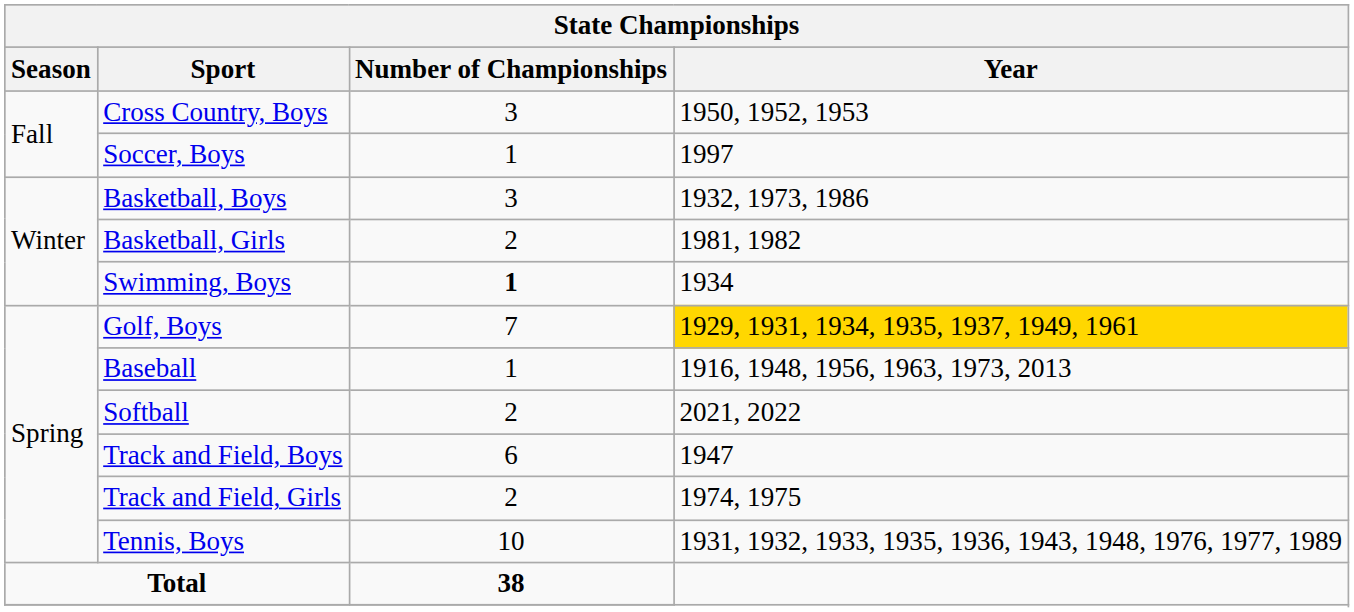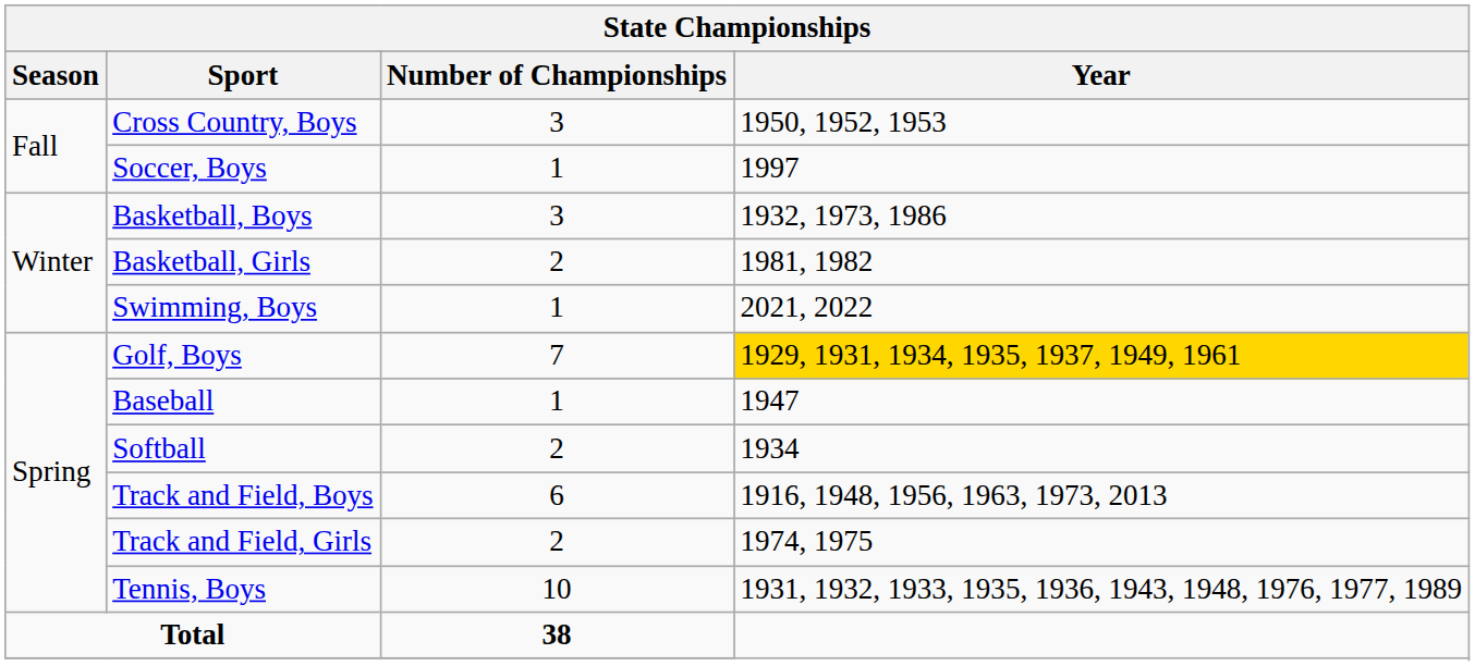 <table class="wikitable">
 <tr>
 <th colspan="4">State Championships</th>
 </tr>
 <tr>
 <th>Season</th>
 <th>Sport</th>
 <th>Number of Championships</th>
 <th>Year</th>
 </tr>
 <tr>
 <td rowspan="2">Fall</td>
 <td><a href='#'>Cross Country, Boys</a></td>
 <td align="center">3</td>
 <td>1950, 1952, 1953</td>
 </tr>
 <tr>
 <td><a href='#'>Soccer, Boys</a></td>
 <td align="center">1</td>
 <td>1997</td>
 </tr>
 <tr>
 <td rowspan="3">Winter</td>
 <td><a href='#'>Basketball, Boys</a></td>
 <td align="center">3</td>
 <td>1932, 1973, 1986</td>
 </tr>
 <tr>
 <td><a href='#'>Basketball, Girls</a></td>
 <td align="center">2</td>
 <td>1981, 1982</td>
 </tr>
 <tr>
 <td><a href='#'>Swimming, Boys</a></td>
-<td align="center"><strong>1</strong></td>
-<td>1934</td>
+<td align="center">1</td>
+<td>2021, 2022</td>
 </tr>
 <tr>
 <td rowspan="6">Spring</td>
 <td><a href='#'>Golf, Boys</a></td>
 <td align="center">7</td>
 <td style="background: gold;">1929, 1931, 1934, 1935, 1937, 1949, 1961</td>
 </tr>
 <tr>
 <td><a href='#'>Baseball</a></td>
 <td align="center">1</td>
-<td>1916, 1948, 1956, 1963, 1973, 2013</td>
+<td>1947</td>
 </tr>
 <tr>
 <td><a href='#'>Softball</a></td>
 <td align="center">2</td>
-<td>2021, 2022</td>
+<td>1934</td>
 </tr>
 <tr>
 <td><a href='#'>Track and Field, Boys</a></td>
 <td align="center">6</td>
-<td>1947</td>
+<td>1916, 1948, 1956, 1963, 1973, 2013</td>
 </tr>
 <tr>
 <td><a href='#'>Track and Field, Girls</a></td>
 <td align="center">2</td>
 <td>1974, 1975</td>
 </tr>
 <tr>
 <td><a href='#'>Tennis, Boys</a></td>
 <td align="center">10</td>
 <td>1931, 1932, 1933, 1935, 1936, 1943, 1948, 1976, 1977, 1989</td>
 </tr>
 <tr>
 <td align="center" colspan="2"><strong>Total</strong></td>
 <td align="center"><strong>38</strong></td>
 </tr>
 <tr>
 </tr>
 </table>
